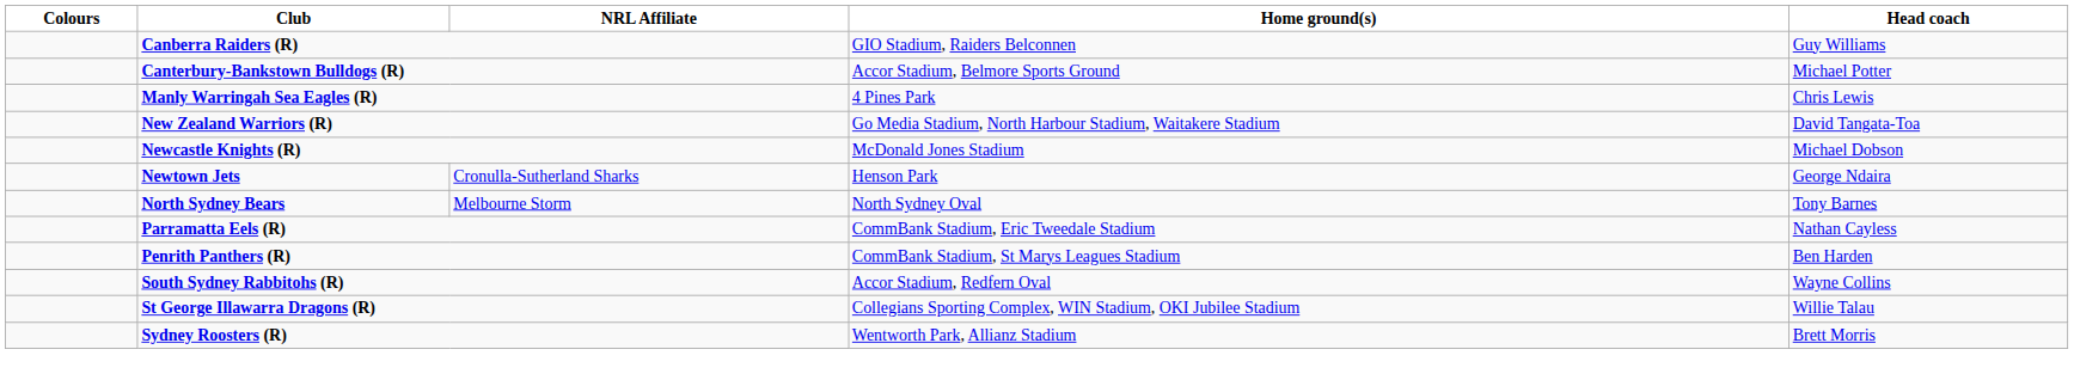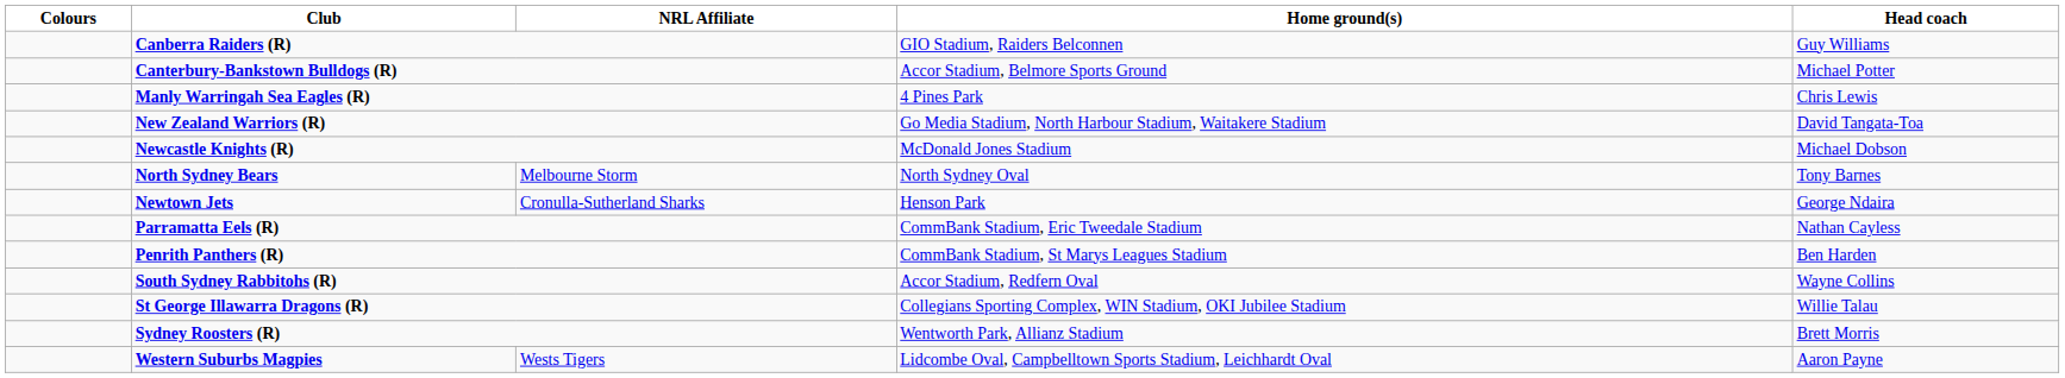 <table class="wikitable" style="width:100%; text-align:left">
 <tr>
 <th style="background:white">Colours</th>
 <th style="background:white">Club</th>
 <th style="background:white">NRL Affiliate</th>
 <th style="background:white">Home ground(s)</th>
 <th style="background:white">Head coach</th>
 </tr>
 <tr>
 <td></td>
 <td colspan="2"><strong><a href='#'>Canberra Raiders</a> (R)</strong></td>
 <td><a href='#'>GIO Stadium</a>, <a href='#'>Raiders Belconnen</a></td>
 <td><a href='#'>Guy Williams</a></td>
 </tr>
 <tr>
 <td></td>
 <td colspan="2"><strong><a href='#'>Canterbury-Bankstown Bulldogs</a> (R)</strong></td>
 <td><a href='#'>Accor Stadium</a>, <a href='#'>Belmore Sports Ground</a></td>
 <td><a href='#'>Michael Potter</a></td>
 </tr>
 <tr>
 <td></td>
 <td colspan="2"><strong><a href='#'>Manly Warringah Sea Eagles</a> (R)</strong></td>
 <td><a href='#'>4 Pines Park</a></td>
 <td><a href='#'>Chris Lewis</a></td>
 </tr>
 <tr>
 <td></td>
 <td colspan="2"><strong><a href='#'>New Zealand Warriors</a> (R)</strong></td>
 <td><a href='#'>Go Media Stadium</a>, <a href='#'>North Harbour Stadium</a>, <a href='#'>Waitakere Stadium</a></td>
 <td><a href='#'>David Tangata-Toa</a></td>
 </tr>
 <tr>
 <td></td>
 <td colspan="2"><strong><a href='#'>Newcastle Knights</a> (R)</strong></td>
 <td><a href='#'>McDonald Jones Stadium</a></td>
 <td><a href='#'>Michael Dobson</a></td>
 </tr>
 <tr>
 <td></td>
+<td><strong><a href='#'>North Sydney Bears</a></strong></td>
+<td> <a href='#'>Melbourne Storm</a></td>
+<td><a href='#'>North Sydney Oval</a></td>
+<td><a href='#'>Tony Barnes</a></td>
+</tr>
+<tr>
+<td></td>
 <td><strong><a href='#'>Newtown Jets</a></strong></td>
 <td> <a href='#'>Cronulla-Sutherland Sharks</a></td>
 <td><a href='#'>Henson Park</a></td>
 <td><a href='#'>George Ndaira</a></td>
-</tr>
-<tr>
-<td></td>
-<td><strong><a href='#'>North Sydney Bears</a></strong></td>
-<td> <a href='#'>Melbourne Storm</a></td>
-<td><a href='#'>North Sydney Oval</a></td>
-<td><a href='#'>Tony Barnes</a></td>
 </tr>
 <tr>
 <td></td>
 <td colspan="2"><strong><a href='#'>Parramatta Eels</a> (R)</strong></td>
 <td><a href='#'>CommBank Stadium</a>, <a href='#'>Eric Tweedale Stadium</a></td>
 <td><a href='#'>Nathan Cayless</a></td>
 </tr>
 <tr>
 <td></td>
 <td colspan="2"><strong><a href='#'>Penrith Panthers</a> (R)</strong></td>
 <td><a href='#'>CommBank Stadium</a>, <a href='#'>St Marys Leagues Stadium</a></td>
 <td><a href='#'>Ben Harden</a></td>
 </tr>
 <tr>
 <td></td>
 <td colspan="2"><strong><a href='#'>South Sydney Rabbitohs</a> (R)</strong></td>
 <td><a href='#'>Accor Stadium</a>, <a href='#'>Redfern Oval</a></td>
 <td><a href='#'>Wayne Collins</a></td>
 </tr>
 <tr>
 <td></td>
 <td colspan="2"><strong><a href='#'>St George Illawarra Dragons</a> (R)</strong></td>
 <td><a href='#'>Collegians Sporting Complex</a>, <a href='#'>WIN Stadium</a>, <a href='#'>OKI Jubilee Stadium</a></td>
 <td><a href='#'>Willie Talau</a></td>
 </tr>
 <tr>
 <td></td>
 <td colspan="2"><strong><a href='#'>Sydney Roosters</a> (R)</strong></td>
 <td><a href='#'>Wentworth Park</a>, <a href='#'>Allianz Stadium</a></td>
 <td><a href='#'>Brett Morris</a></td>
 </tr>
+<tr>
+<td></td>
+<td><strong><a href='#'>Western Suburbs Magpies</a></strong></td>
+<td> <a href='#'>Wests Tigers</a></td>
+<td><a href='#'>Lidcombe Oval</a>, <a href='#'>Campbelltown Sports Stadium</a>, <a href='#'>Leichhardt Oval</a></td>
+<td><a href='#'>Aaron Payne</a></td>
+</tr>
 </table>
